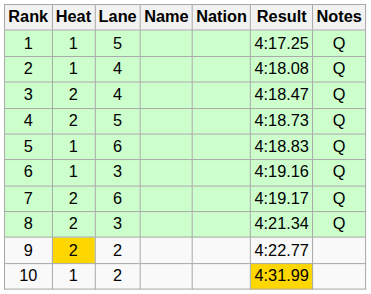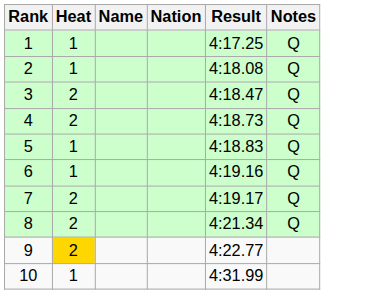 <table class="wikitable sortable" style="text-align:center">
 <tr>
 <th>Rank</th>
 <th>Heat</th>
-<th>Lane</th>
 <th>Name</th>
 <th>Nation</th>
 <th>Result</th>
 <th>Notes</th>
 </tr>
 <tr bgcolor=ccffcc>
 <td>1</td>
 <td>1</td>
-<td>5</td>
 <td align="left"></td>
 <td align=left></td>
 <td>4:17.25</td>
 <td>Q</td>
 </tr>
 <tr bgcolor=ccffcc>
 <td>2</td>
 <td>1</td>
-<td>4</td>
 <td align="left"></td>
 <td align=left></td>
 <td>4:18.08</td>
 <td>Q</td>
 </tr>
 <tr bgcolor=ccffcc>
 <td>3</td>
 <td>2</td>
-<td>4</td>
 <td align="left"></td>
 <td align=left></td>
 <td>4:18.47</td>
 <td>Q</td>
 </tr>
 <tr bgcolor=ccffcc>
 <td>4</td>
 <td>2</td>
-<td>5</td>
 <td align="left"></td>
 <td align=left></td>
 <td>4:18.73</td>
 <td>Q</td>
 </tr>
 <tr bgcolor=ccffcc>
 <td>5</td>
 <td>1</td>
-<td>6</td>
 <td align="left"></td>
 <td align=left></td>
 <td>4:18.83</td>
 <td>Q</td>
 </tr>
 <tr bgcolor=ccffcc>
 <td>6</td>
 <td>1</td>
-<td>3</td>
 <td align="left"></td>
 <td align=left></td>
 <td>4:19.16</td>
 <td>Q</td>
 </tr>
 <tr bgcolor=ccffcc>
 <td>7</td>
 <td>2</td>
-<td>6</td>
 <td align="left"></td>
 <td align=left></td>
 <td>4:19.17</td>
 <td>Q</td>
 </tr>
 <tr bgcolor=ccffcc>
 <td>8</td>
 <td>2</td>
-<td>3</td>
 <td align="left"></td>
 <td align=left></td>
 <td>4:21.34</td>
 <td>Q</td>
 </tr>
 <tr>
 <td>9</td>
 <td style="background: gold;">2</td>
-<td>2</td>
 <td align="left"></td>
 <td align=left></td>
 <td>4:22.77</td>
 <td></td>
 </tr>
 <tr>
 <td>10</td>
 <td>1</td>
-<td>2</td>
 <td align="left"></td>
 <td align=left></td>
-<td style="background: gold;">4:31.99</td>
+<td>4:31.99</td>
 <td></td>
 </tr>
 </table>
